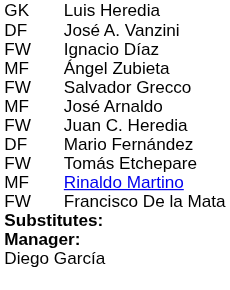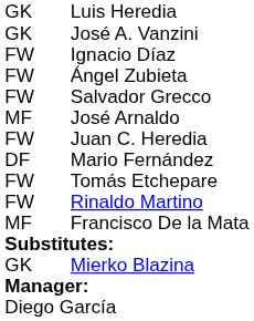 <table style="font-size: 90%" cellspacing="0" cellpadding="0" align=center>
 <tr>
 <th width=25></th>
 <th width=25></th>
 </tr>
 <tr>
 <td>GK</td>
 <td></td>
 <td> Luis Heredia</td>
 <td></td>
 <td></td>
 </tr>
 <tr>
-<td>DF</td>
+<td>GK</td>
 <td></td>
 <td> José A. Vanzini</td>
 </tr>
 <tr>
 <td>FW</td>
 <td></td>
 <td> Ignacio Díaz</td>
 </tr>
 <tr>
-<td>MF</td>
+<td>FW</td>
 <td></td>
 <td> Ángel Zubieta</td>
 </tr>
 <tr>
 <td>FW</td>
 <td></td>
 <td> Salvador Grecco</td>
 </tr>
 <tr>
 <td>MF</td>
 <td></td>
 <td> José Arnaldo</td>
 </tr>
 <tr>
 <td>FW</td>
 <td></td>
 <td> Juan C. Heredia</td>
 </tr>
 <tr>
 <td>DF</td>
 <td></td>
 <td> Mario Fernández</td>
 </tr>
 <tr>
 <td>FW</td>
 <td></td>
 <td> Tomás Etchepare</td>
 </tr>
 <tr>
-<td>MF</td>
+<td>FW</td>
 <td></td>
 <td> <a href='#'>Rinaldo Martino</a></td>
 </tr>
 <tr>
-<td>FW</td>
+<td>MF</td>
 <td></td>
 <td> Francisco De la Mata</td>
 </tr>
 <tr>
 <td colspan=3><strong>Substitutes:</strong></td>
+</tr>
+<tr>
+<td>GK</td>
+<td></td>
+<td> <a href='#'>Mierko Blazina</a></td>
+<td></td>
+<td></td>
 </tr>
 <tr>
 <td colspan=3><strong>Manager:</strong></td>
 </tr>
 <tr>
 <td colspan=4> Diego García</td>
 </tr>
 </table>
